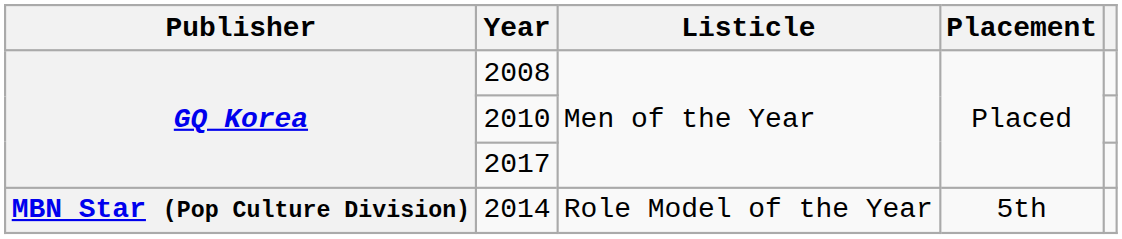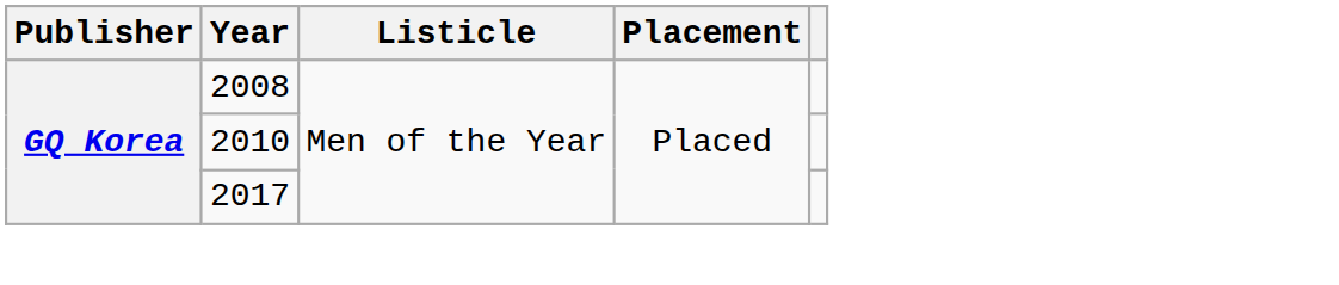 <table class="wikitable plainrowheaders sortable" style="margin-right: 0;">
 <tr>
 <th scope="col">Publisher</th>
 <th scope="col">Year</th>
 <th scope="col">Listicle</th>
 <th scope="col">Placement</th>
 <th scope="col" class="unsortable"></th>
 </tr>
 <tr>
 <th scope="row" rowspan="3"><em><a href='#'>GQ Korea</a></em></th>
 <td style="text-align:center">2008</td>
 <td rowspan="3">Men of the Year</td>
 <td style="text-align:center" rowspan="3">Placed</td>
 <td style="text-align:center"></td>
 </tr>
 <tr>
 <td style="text-align:center">2010</td>
 <td style="text-align:center"></td>
 </tr>
 <tr>
 <td style="text-align:center">2017</td>
 <td style="text-align:center"></td>
 </tr>
-<tr>
-<th scope="row"><a href='#'>MBN Star</a> <small>(Pop Culture Division)</small></th>
-<td style="text-align:center">2014</td>
-<td>Role Model of the Year</td>
-<td style="text-align:center">5th</td>
-<td style="text-align:center"></td>
-</tr>
 </table>
